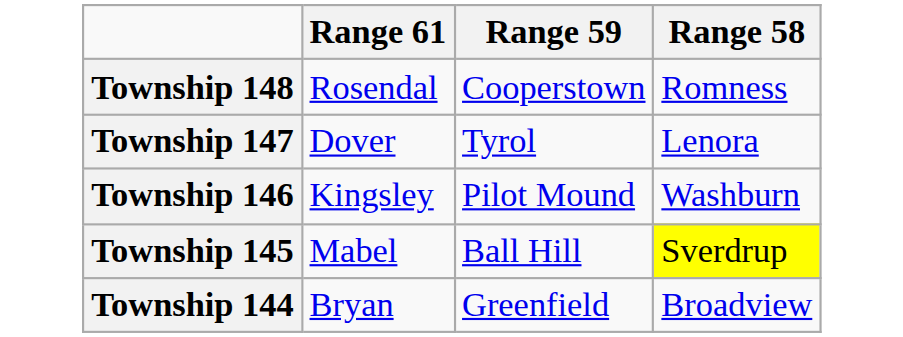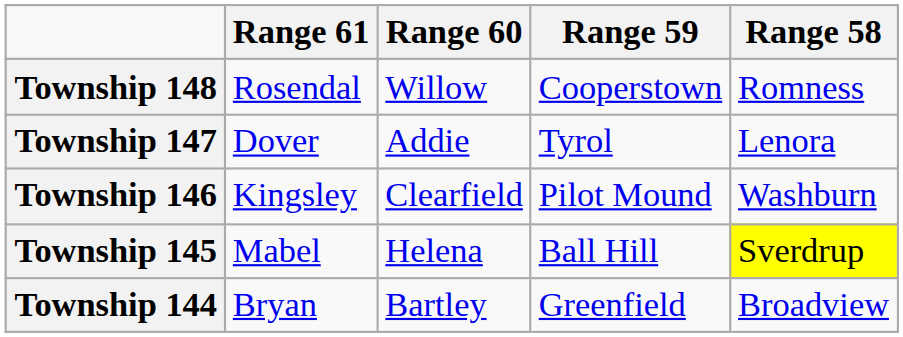 <table class="wikitable" style="margin-left: auto; margin-right: auto; border: none;">
 <tr>
 <td></td>
 <th scope="col">Range 61</th>
+<th scope="col">Range 60</th>
 <th scope="col">Range 59</th>
 <th scope="col">Range 58</th>
 </tr>
 <tr>
 <th scope="col">Township 148</th>
 <td><a href='#'>Rosendal</a></td>
+<td><a href='#'>Willow</a></td>
 <td><a href='#'>Cooperstown</a></td>
 <td><a href='#'>Romness</a></td>
 </tr>
 <tr>
 <th scope="col">Township 147</th>
 <td><a href='#'>Dover</a></td>
+<td><a href='#'>Addie</a></td>
 <td><a href='#'>Tyrol</a></td>
 <td><a href='#'>Lenora</a></td>
 </tr>
 <tr>
 <th scope="col">Township 146</th>
 <td><a href='#'>Kingsley</a></td>
+<td><a href='#'>Clearfield</a></td>
 <td><a href='#'>Pilot Mound</a></td>
 <td><a href='#'>Washburn</a></td>
 </tr>
 <tr>
 <th scope="col">Township 145</th>
 <td><a href='#'>Mabel</a></td>
+<td><a href='#'>Helena</a></td>
 <td><a href='#'>Ball Hill</a></td>
 <td style="background: yellow">Sverdrup</td>
 </tr>
 <tr>
 <th scope="col">Township 144</th>
 <td><a href='#'>Bryan</a></td>
+<td><a href='#'>Bartley</a></td>
 <td><a href='#'>Greenfield</a></td>
 <td><a href='#'>Broadview</a></td>
 </tr>
 </table>
